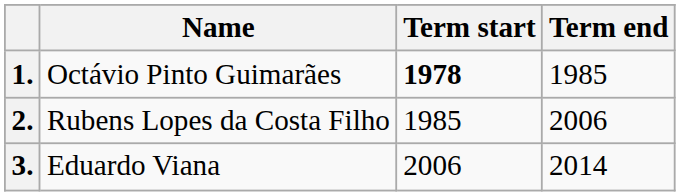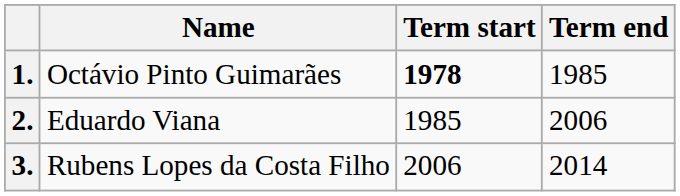 <table class="wikitable">
 <tr>
 <th></th>
 <th>Name</th>
 <th>Term start</th>
 <th>Term end</th>
 </tr>
 <tr>
 <th>1.</th>
 <td>Octávio Pinto Guimarães</td>
 <td><strong>1978</strong></td>
 <td>1985</td>
 </tr>
 <tr>
 <th>2.</th>
-<td>Rubens Lopes da Costa Filho</td>
+<td>Eduardo Viana</td>
 <td>1985</td>
 <td>2006</td>
 </tr>
 <tr>
 <th>3.</th>
-<td>Eduardo Viana</td>
+<td>Rubens Lopes da Costa Filho</td>
 <td>2006</td>
 <td>2014</td>
 </tr>
 </table>
